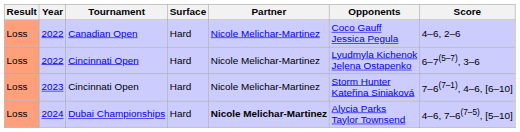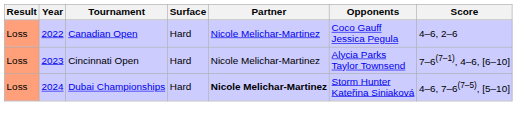 <table class="sortable wikitable">
 <tr>
 <th>Result</th>
 <th>Year</th>
 <th>Tournament</th>
 <th>Surface</th>
 <th>Partner</th>
 <th>Opponents</th>
 <th class="unsortable">Score</th>
 </tr>
 <tr bgcolor=CCCCFF>
 <td bgcolor=FFA07A>Loss</td>
 <td><a href='#'>2022</a></td>
 <td><a href='#'>Canadian Open</a></td>
 <td>Hard</td>
 <td> <a href='#'>Nicole Melichar-Martinez</a></td>
 <td> <a href='#'>Coco Gauff</a> <br>  <a href='#'>Jessica Pegula</a></td>
 <td>4–6, 2–6</td>
 </tr>
 <tr bgcolor=CCCCFF>
 <td bgcolor=FFA07A>Loss</td>
-<td><a href='#'>2022</a></td>
-<td><a href='#'>Cincinnati Open</a></td>
-<td>Hard</td>
-<td> Nicole Melichar-Martinez</td>
-<td> <a href='#'>Lyudmyla Kichenok</a> <br>  <a href='#'>Jeļena Ostapenko</a></td>
-<td>6–7<sup>(5–7)</sup>, 3–6</td>
-</tr>
-<tr bgcolor=CCCCFF>
-<td bgcolor=FFA07A>Loss</td>
 <td><a href='#'>2023</a></td>
 <td>Cincinnati Open</td>
 <td>Hard</td>
 <td> Nicole Melichar-Martinez</td>
-<td> <a href='#'>Storm Hunter</a> <br>  <a href='#'>Kateřina Siniaková</a></td>
+<td> <a href='#'>Alycia Parks</a> <br>  <a href='#'>Taylor Townsend</a></td>
 <td>7–6<sup>(7–1)</sup>, 4–6, [6–10]</td>
 </tr>
 <tr bgcolor=CCCCFF>
 <td bgcolor=FFA07A>Loss</td>
 <td><a href='#'>2024</a></td>
 <td><a href='#'>Dubai Championships</a></td>
 <td>Hard</td>
 <td><strong> Nicole Melichar-Martinez</strong></td>
-<td> <a href='#'>Alycia Parks</a> <br>  <a href='#'>Taylor Townsend</a></td>
+<td> <a href='#'>Storm Hunter</a> <br>  <a href='#'>Kateřina Siniaková</a></td>
 <td>4–6, 7–6<sup>(7–5)</sup>, [5–10]</td>
 </tr>
 </table>
